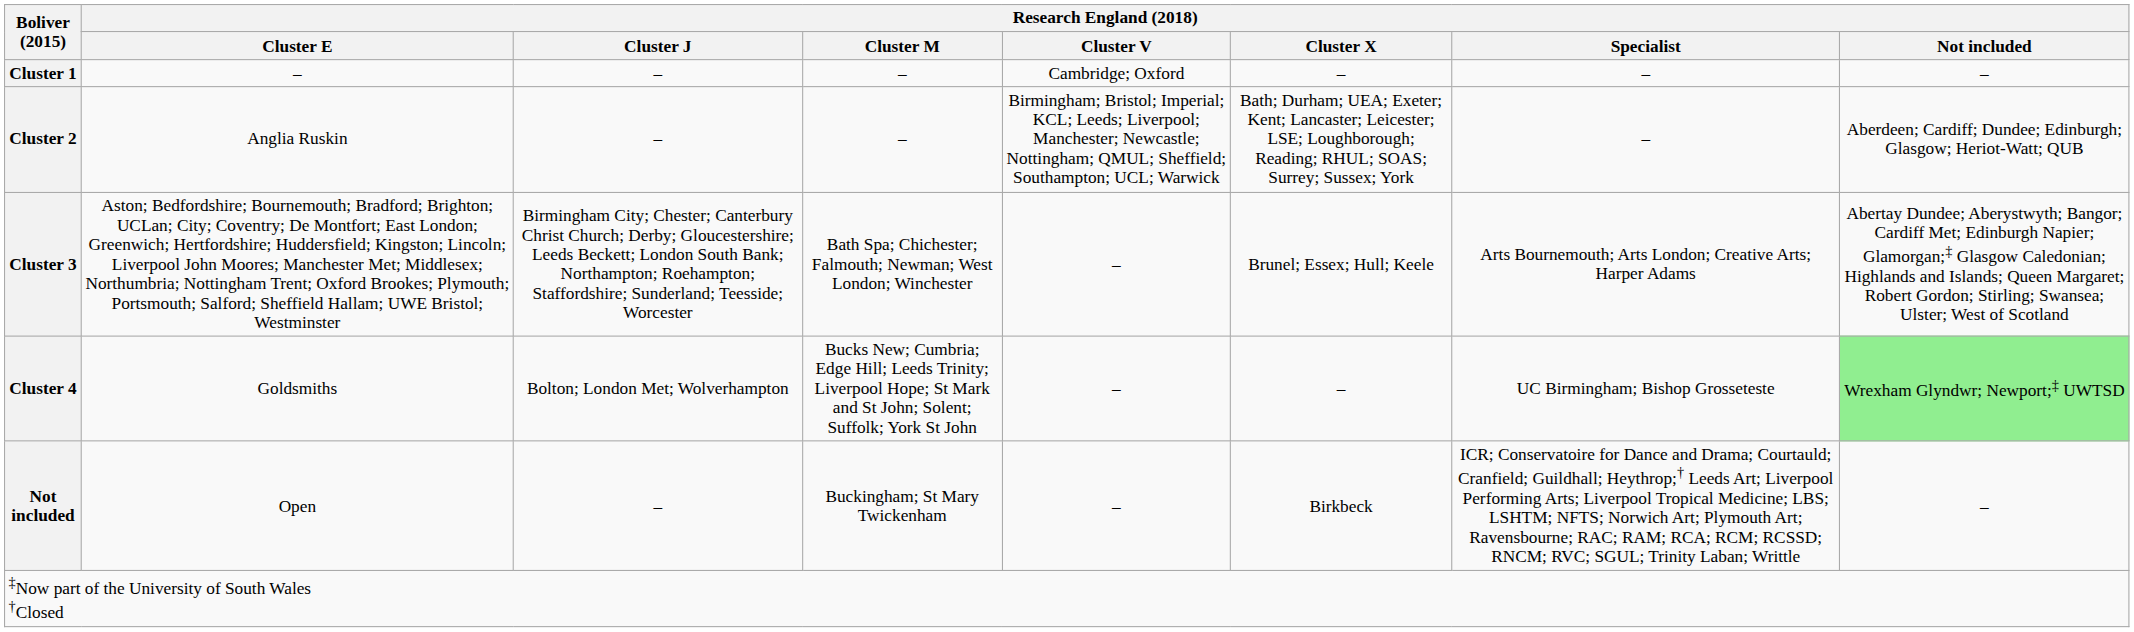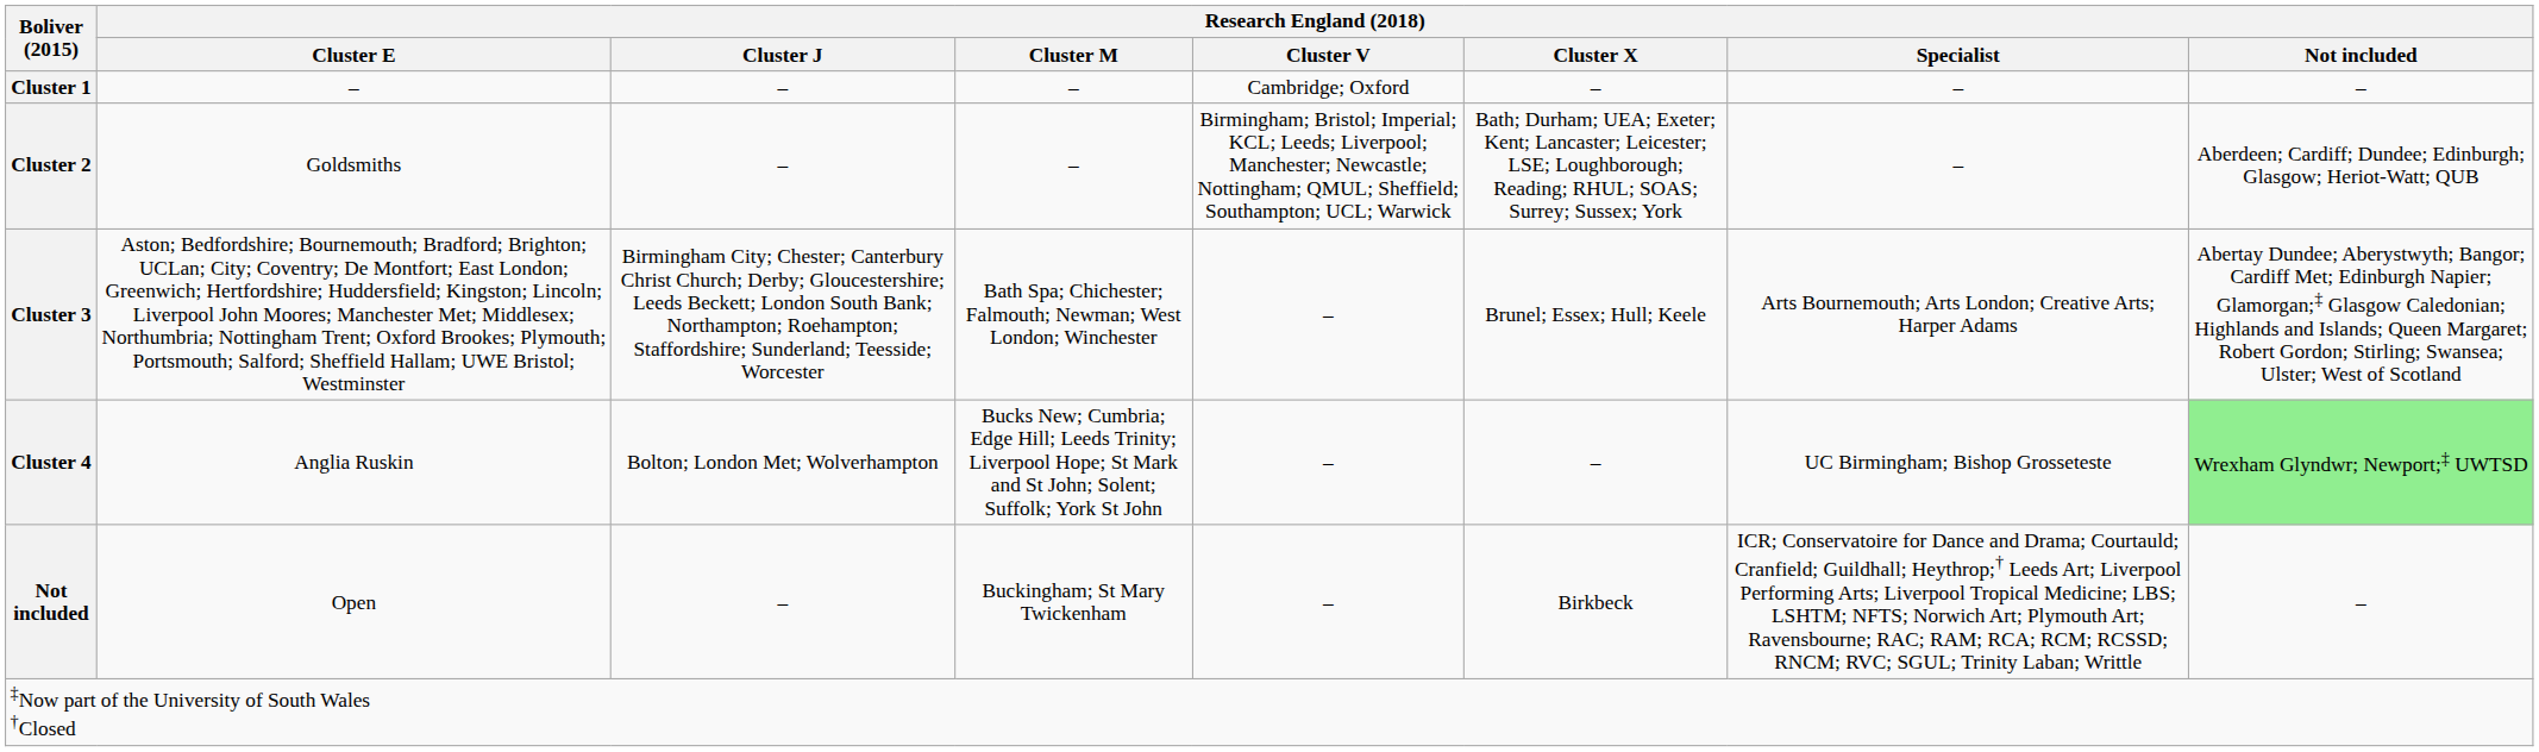 <table class="wikitable" style="text-align: center;">
 <tr>
 <th rowspan= 2>Boliver (2015)</th>
 <th colspan="7">Research England (2018)</th>
 </tr>
 <tr>
 <th>Cluster E</th>
 <th>Cluster J</th>
 <th>Cluster M</th>
 <th>Cluster V</th>
 <th>Cluster X</th>
 <th>Specialist</th>
 <th>Not included</th>
 </tr>
 <tr>
 <th>Cluster 1</th>
 <td>–</td>
 <td>–</td>
 <td>–</td>
 <td>Cambridge; Oxford</td>
 <td>–</td>
 <td>–</td>
 <td>–</td>
 </tr>
 <tr>
 <th>Cluster 2</th>
-<td>Anglia Ruskin</td>
+<td>Goldsmiths</td>
 <td>–</td>
 <td>–</td>
 <td>Birmingham; Bristol; Imperial; KCL; Leeds; Liverpool; Manchester; Newcastle; Nottingham; QMUL; Sheffield; Southampton; UCL; Warwick</td>
 <td>Bath; Durham; UEA; Exeter; Kent; Lancaster; Leicester; LSE; Loughborough; Reading; RHUL; SOAS; Surrey; Sussex; York</td>
 <td>–</td>
 <td>Aberdeen; Cardiff; Dundee; Edinburgh; Glasgow; Heriot-Watt; QUB</td>
 </tr>
 <tr>
 <th>Cluster 3</th>
 <td>Aston; Bedfordshire; Bournemouth; Bradford; Brighton; UCLan; City; Coventry; De Montfort; East London; Greenwich; Hertfordshire; Huddersfield; Kingston; Lincoln; Liverpool John Moores; Manchester Met; Middlesex; Northumbria; Nottingham Trent; Oxford Brookes; Plymouth; Portsmouth; Salford; Sheffield Hallam; UWE Bristol; Westminster</td>
 <td>Birmingham City; Chester; Canterbury Christ Church; Derby; Gloucestershire; Leeds Beckett; London South Bank; Northampton; Roehampton; Staffordshire; Sunderland; Teesside; Worcester</td>
 <td>Bath Spa; Chichester; Falmouth; Newman; West London; Winchester</td>
 <td>–</td>
 <td>Brunel; Essex; Hull; Keele</td>
 <td>Arts Bournemouth; Arts London; Creative Arts; Harper Adams</td>
 <td>Abertay Dundee; Aberystwyth; Bangor; Cardiff Met; Edinburgh Napier; Glamorgan;<sup>‡</sup> Glasgow Caledonian; Highlands and Islands; Queen Margaret; Robert Gordon; Stirling; Swansea; Ulster; West of Scotland</td>
 </tr>
 <tr>
 <th>Cluster 4</th>
-<td>Goldsmiths</td>
+<td>Anglia Ruskin</td>
 <td>Bolton; London Met; Wolverhampton</td>
 <td>Bucks New; Cumbria; Edge Hill; Leeds Trinity; Liverpool Hope; St Mark and St John; Solent; Suffolk; York St John</td>
 <td>–</td>
 <td>–</td>
 <td>UC Birmingham; Bishop Grosseteste</td>
 <td style="background: lightgreen;">Wrexham Glyndwr; Newport;<sup>‡</sup> UWTSD</td>
 </tr>
 <tr>
 <th>Not included</th>
 <td>Open</td>
 <td>–</td>
 <td>Buckingham; St Mary Twickenham</td>
 <td>–</td>
 <td>Birkbeck</td>
 <td>ICR; Conservatoire for Dance and Drama; Courtauld; Cranfield; Guildhall; Heythrop;<sup>†</sup> Leeds Art; Liverpool Performing Arts; Liverpool Tropical Medicine; LBS; LSHTM; NFTS; Norwich Art; Plymouth Art; Ravensbourne; RAC; RAM; RCA; RCM; RCSSD; RNCM; RVC; SGUL; Trinity Laban; Writtle</td>
 <td>–</td>
 </tr>
 <tr>
 <td colspan=8 style="text-align: left;"><sup>‡</sup>Now part of the University of South Wales<br><sup>†</sup>Closed</td>
 </tr>
 </table>
